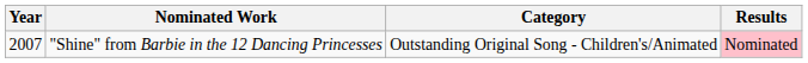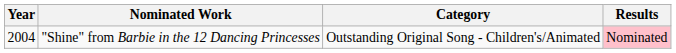 <table class="wikitable">
 <tr>
 <th>Year</th>
 <th>Nominated Work</th>
 <th>Category</th>
 <th>Results</th>
 </tr>
 <tr>
-<td>2007</td>
+<td>2004</td>
 <td>"Shine" from <em>Barbie in the 12 Dancing Princesses</em></td>
 <td>Outstanding Original Song - Children's/Animated</td>
 <td style="background: pink;">Nominated</td>
 </tr>
 </table>
